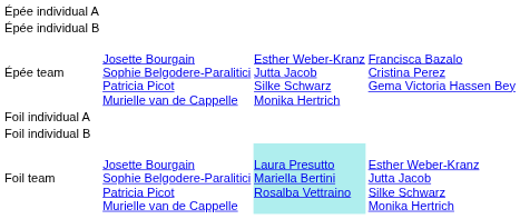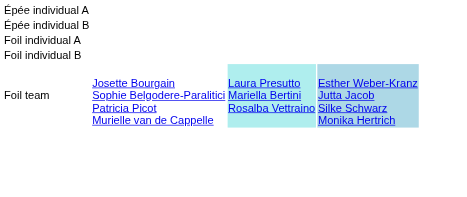 <table>
 <tr>
 <td>Épée individual A</td>
 <td></td>
 <td></td>
 <td></td>
 </tr>
 <tr>
 <td>Épée individual B</td>
 <td></td>
 <td></td>
 <td></td>
-</tr>
-<tr>
-<td>Épée team</td>
-<td valign=top> <br> <a href='#'>Josette Bourgain</a> <br> <a href='#'>Sophie Belgodere-Paralitici</a> <br> <a href='#'>Patricia Picot</a> <br> <a href='#'>Murielle van de Cappelle</a></td>
-<td valign=top> <br> <a href='#'>Esther Weber-Kranz</a> <br> <a href='#'>Jutta Jacob</a> <br> <a href='#'>Silke Schwarz</a> <br> <a href='#'>Monika Hertrich</a></td>
-<td valign=top> <br> <a href='#'>Francisca Bazalo</a> <br> <a href='#'>Cristina Perez</a> <br> <a href='#'>Gema Victoria Hassen Bey</a></td>
 </tr>
 <tr>
 <td>Foil individual A</td>
 <td></td>
 <td></td>
 <td></td>
 </tr>
 <tr>
 <td>Foil individual B</td>
 <td></td>
 <td></td>
 <td></td>
 </tr>
 <tr>
 <td>Foil team</td>
 <td valign=top> <br> <a href='#'>Josette Bourgain</a> <br> <a href='#'>Sophie Belgodere-Paralitici</a> <br> <a href='#'>Patricia Picot</a> <br> <a href='#'>Murielle van de Cappelle</a></td>
 <td valign=top style="background: paleturquoise;"> <br> <a href='#'>Laura Presutto</a> <br> <a href='#'>Mariella Bertini</a> <br> <a href='#'>Rosalba Vettraino</a></td>
-<td valign=top> <br> <a href='#'>Esther Weber-Kranz</a> <br> <a href='#'>Jutta Jacob</a> <br> <a href='#'>Silke Schwarz</a> <br> <a href='#'>Monika Hertrich</a></td>
+<td valign=top style="background: lightblue;"> <br> <a href='#'>Esther Weber-Kranz</a> <br> <a href='#'>Jutta Jacob</a> <br> <a href='#'>Silke Schwarz</a> <br> <a href='#'>Monika Hertrich</a></td>
 </tr>
 </table>
